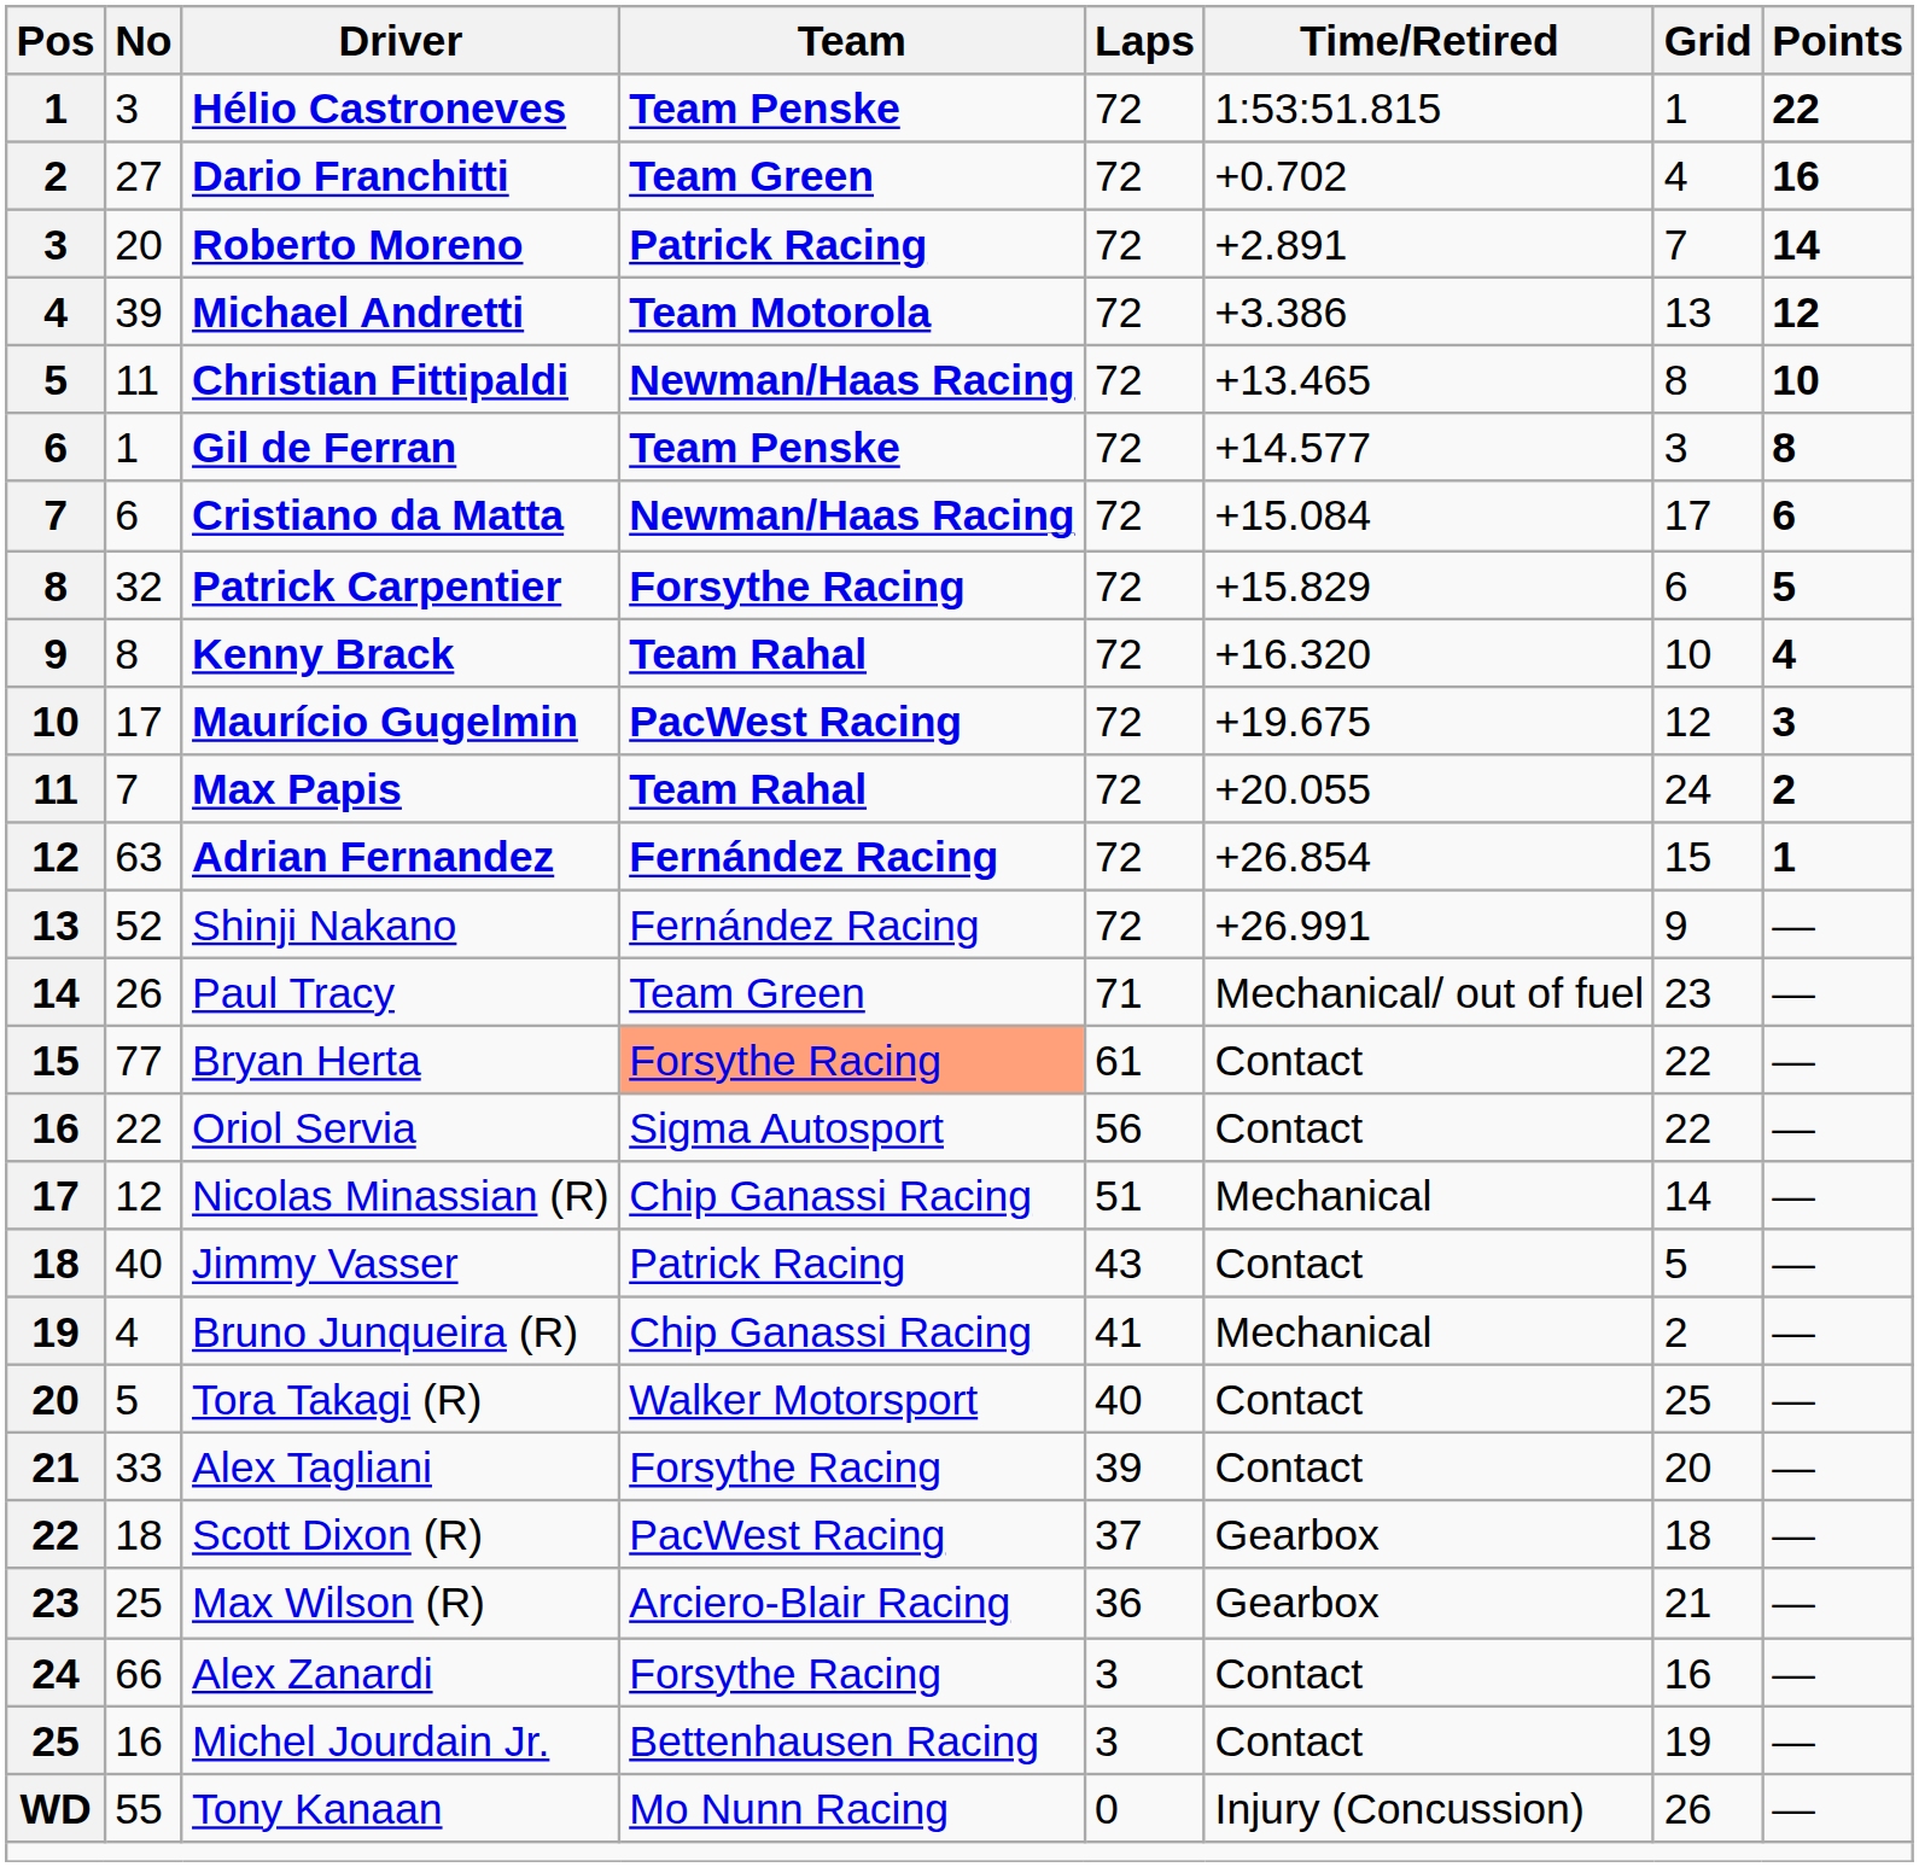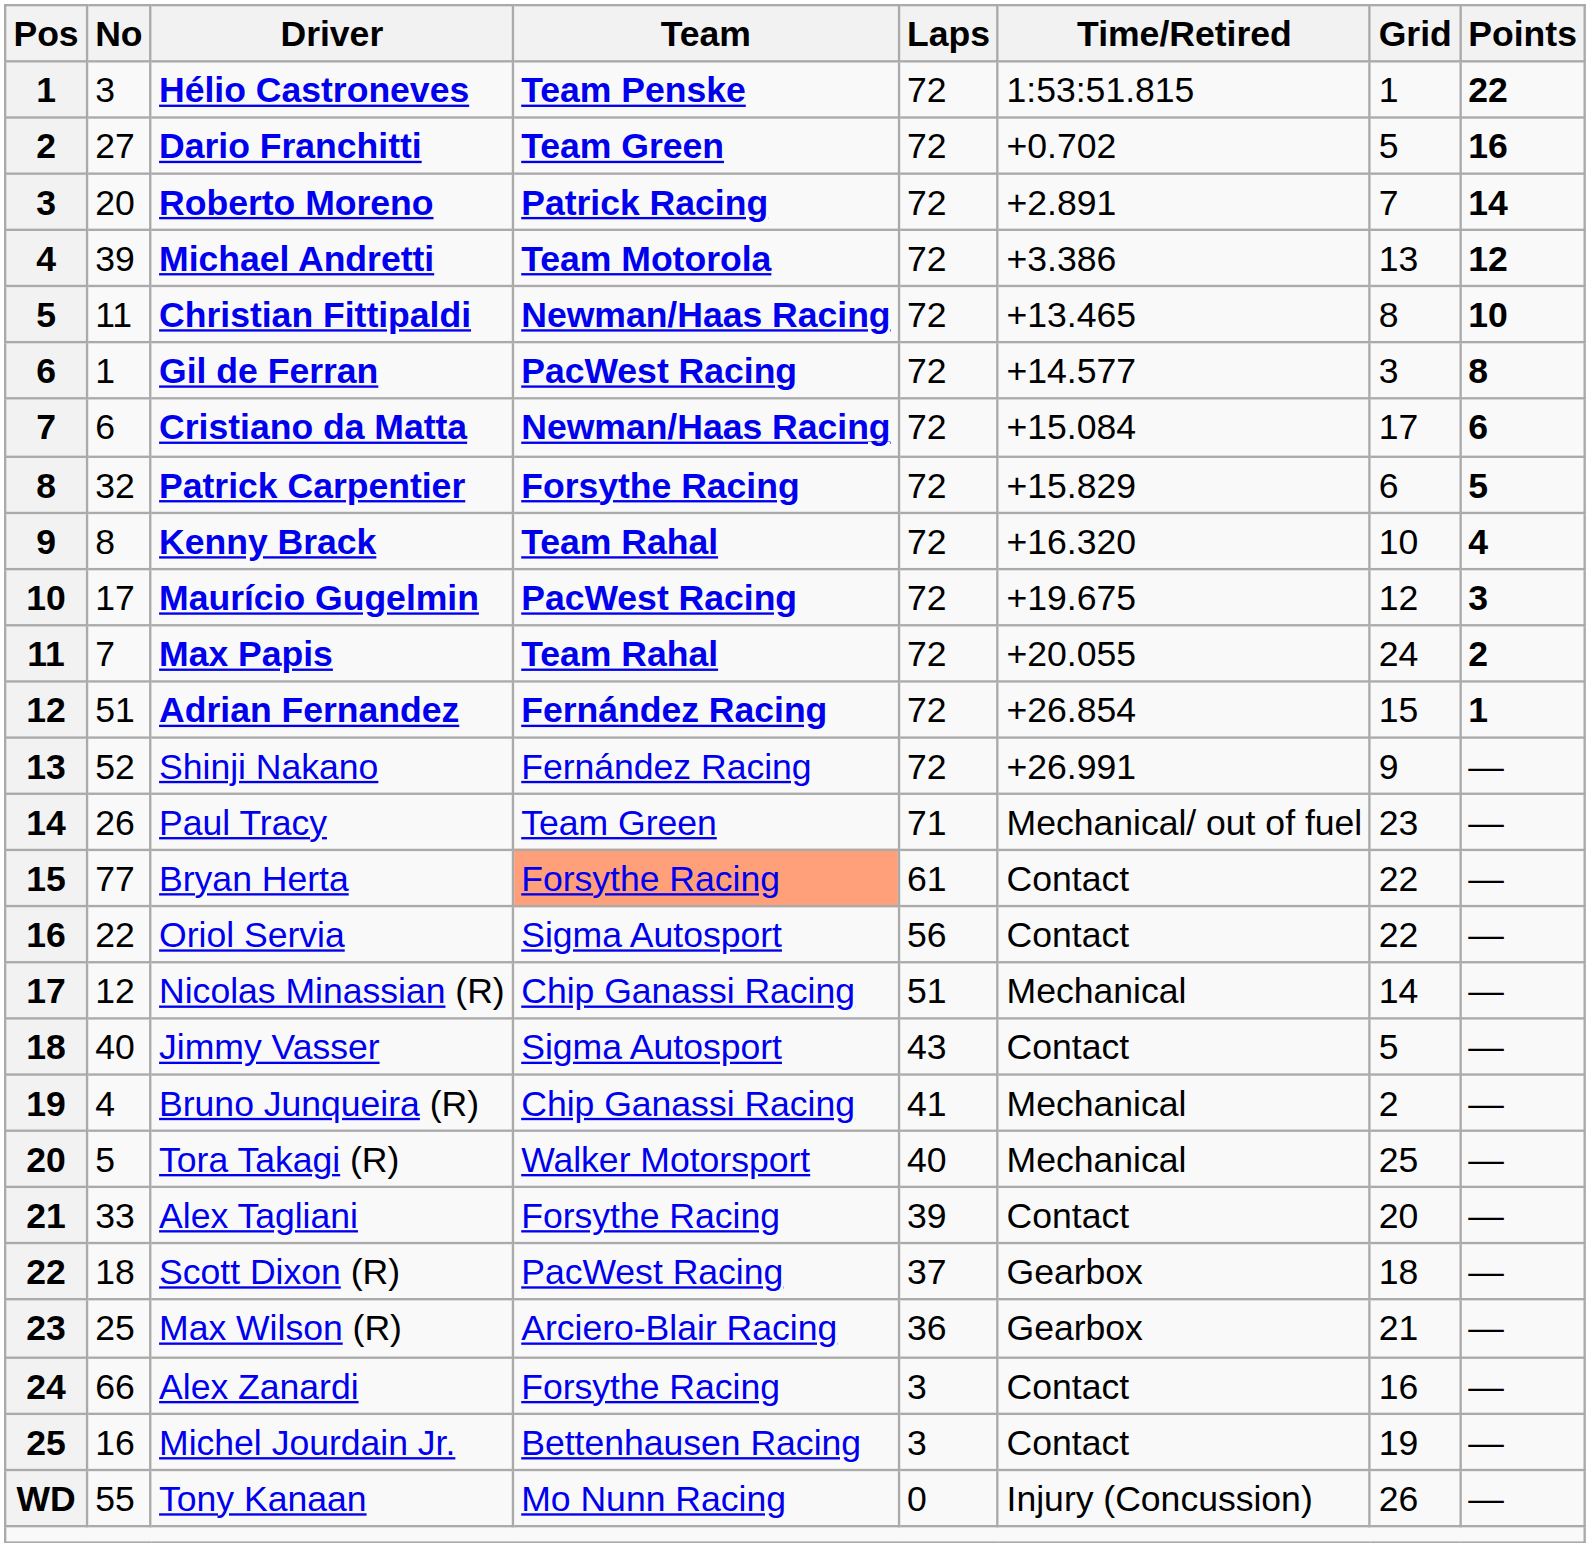 <table class="wikitable" style="font-size: 95%">
 <tr>
 <th scope="col">Pos</th>
 <th scope="col">No</th>
 <th scope="col">Driver</th>
 <th scope="col">Team</th>
 <th scope="col">Laps</th>
 <th scope="col">Time/Retired</th>
 <th scope="col">Grid</th>
 <th scope="col">Points</th>
 </tr>
 <tr>
 <th scope="row">1</th>
 <td>3</td>
 <td><strong> <a href='#'>Hélio Castroneves</a></strong></td>
 <td><strong><a href='#'>Team Penske</a></strong></td>
 <td>72</td>
 <td>1:53:51.815</td>
 <td>1</td>
 <td><strong>22</strong></td>
 </tr>
 <tr>
 <th scope="row">2</th>
 <td>27</td>
 <td><strong> <a href='#'>Dario Franchitti</a></strong></td>
 <td><strong><a href='#'>Team Green</a></strong></td>
 <td>72</td>
 <td>+0.702</td>
-<td>4</td>
+<td>5</td>
 <td><strong>16</strong></td>
 </tr>
 <tr>
 <th scope="row">3</th>
 <td>20</td>
 <td><strong> <a href='#'>Roberto Moreno</a></strong></td>
 <td><strong><a href='#'>Patrick Racing</a></strong></td>
 <td>72</td>
 <td>+2.891</td>
 <td>7</td>
 <td><strong>14</strong></td>
 </tr>
 <tr>
 <th scope="row">4</th>
 <td>39</td>
 <td><strong> <a href='#'>Michael Andretti</a></strong></td>
 <td><strong><a href='#'>Team Motorola</a></strong></td>
 <td>72</td>
 <td>+3.386</td>
 <td>13</td>
 <td><strong>12</strong></td>
 </tr>
 <tr>
 <th scope="row">5</th>
 <td>11</td>
 <td><strong> <a href='#'>Christian Fittipaldi</a></strong></td>
 <td><strong><a href='#'>Newman/Haas Racing</a></strong></td>
 <td>72</td>
 <td>+13.465</td>
 <td>8</td>
 <td><strong>10</strong></td>
 </tr>
 <tr>
 <th scope="row">6</th>
 <td>1</td>
 <td><strong> <a href='#'>Gil de Ferran</a></strong></td>
-<td><strong><a href='#'>Team Penske</a></strong></td>
+<td><strong><a href='#'>PacWest Racing</a></strong></td>
 <td>72</td>
 <td>+14.577</td>
 <td>3</td>
 <td><strong>8</strong></td>
 </tr>
 <tr>
 <th scope="row">7</th>
 <td>6</td>
 <td><strong> <a href='#'>Cristiano da Matta</a></strong></td>
 <td><strong><a href='#'>Newman/Haas Racing</a></strong></td>
 <td>72</td>
 <td>+15.084</td>
 <td>17</td>
 <td><strong>6</strong></td>
 </tr>
 <tr>
 <th scope="row">8</th>
 <td>32</td>
 <td><strong> <a href='#'>Patrick Carpentier</a></strong></td>
 <td><strong><a href='#'>Forsythe Racing</a></strong></td>
 <td>72</td>
 <td>+15.829</td>
 <td>6</td>
 <td><strong>5</strong></td>
 </tr>
 <tr>
 <th scope="row">9</th>
 <td>8</td>
 <td><strong> <a href='#'>Kenny Brack</a></strong></td>
 <td><strong><a href='#'>Team Rahal</a></strong></td>
 <td>72</td>
 <td>+16.320</td>
 <td>10</td>
 <td><strong>4</strong></td>
 </tr>
 <tr>
 <th scope="row">10</th>
 <td>17</td>
 <td><strong> <a href='#'>Maurício Gugelmin</a></strong></td>
 <td><strong><a href='#'>PacWest Racing</a></strong></td>
 <td>72</td>
 <td>+19.675</td>
 <td>12</td>
 <td><strong>3</strong></td>
 </tr>
 <tr>
 <th scope="row">11</th>
 <td>7</td>
 <td><strong> <a href='#'>Max Papis</a></strong></td>
 <td><strong><a href='#'>Team Rahal</a></strong></td>
 <td>72</td>
 <td>+20.055</td>
 <td>24</td>
 <td><strong>2</strong></td>
 </tr>
 <tr>
 <th scope="row">12</th>
-<td>63</td>
+<td>51</td>
 <td><strong> <a href='#'>Adrian Fernandez</a></strong></td>
 <td><strong><a href='#'>Fernández Racing</a></strong></td>
 <td>72</td>
 <td>+26.854</td>
 <td>15</td>
 <td><strong>1</strong></td>
 </tr>
 <tr>
 <th scope="row">13</th>
 <td>52</td>
 <td> <a href='#'>Shinji Nakano</a></td>
 <td><a href='#'>Fernández Racing</a></td>
 <td>72</td>
 <td>+26.991</td>
 <td>9</td>
 <td>—</td>
 </tr>
 <tr>
 <th scope="row">14</th>
 <td>26</td>
 <td> <a href='#'>Paul Tracy</a></td>
 <td><a href='#'>Team Green</a></td>
 <td>71</td>
 <td>Mechanical/ out of fuel</td>
 <td>23</td>
 <td>—</td>
 </tr>
 <tr>
 <th scope="row">15</th>
 <td>77</td>
 <td> <a href='#'>Bryan Herta</a></td>
 <td style="background: lightsalmon;"><a href='#'>Forsythe Racing</a></td>
 <td>61</td>
 <td>Contact</td>
 <td>22</td>
 <td>—</td>
 </tr>
 <tr>
 <th scope="row">16</th>
 <td>22</td>
 <td> <a href='#'>Oriol Servia</a></td>
 <td><a href='#'>Sigma Autosport</a></td>
 <td>56</td>
 <td>Contact</td>
 <td>22</td>
 <td>—</td>
 </tr>
 <tr>
 <th scope="row">17</th>
 <td>12</td>
 <td> <a href='#'>Nicolas Minassian</a> (R)</td>
 <td><a href='#'>Chip Ganassi Racing</a></td>
 <td>51</td>
 <td>Mechanical</td>
 <td>14</td>
 <td>—</td>
 </tr>
 <tr>
 <th scope="row">18</th>
 <td>40</td>
 <td> <a href='#'>Jimmy Vasser</a></td>
-<td><a href='#'>Patrick Racing</a></td>
+<td><a href='#'>Sigma Autosport</a></td>
 <td>43</td>
 <td>Contact</td>
 <td>5</td>
 <td>—</td>
 </tr>
 <tr>
 <th scope="row">19</th>
 <td>4</td>
 <td> <a href='#'>Bruno Junqueira</a> (R)</td>
 <td><a href='#'>Chip Ganassi Racing</a></td>
 <td>41</td>
 <td>Mechanical</td>
 <td>2</td>
 <td>—</td>
 </tr>
 <tr>
 <th scope="row">20</th>
 <td>5</td>
 <td> <a href='#'>Tora Takagi</a> (R)</td>
 <td><a href='#'>Walker Motorsport</a></td>
 <td>40</td>
-<td>Contact</td>
+<td>Mechanical</td>
 <td>25</td>
 <td>—</td>
 </tr>
 <tr>
 <th scope="row">21</th>
 <td>33</td>
 <td> <a href='#'>Alex Tagliani</a></td>
 <td><a href='#'>Forsythe Racing</a></td>
 <td>39</td>
 <td>Contact</td>
 <td>20</td>
 <td>—</td>
 </tr>
 <tr>
 <th scope="row">22</th>
 <td>18</td>
 <td> <a href='#'>Scott Dixon</a> (R)</td>
 <td><a href='#'>PacWest Racing</a></td>
 <td>37</td>
 <td>Gearbox</td>
 <td>18</td>
 <td>—</td>
 </tr>
 <tr>
 <th scope="row">23</th>
 <td>25</td>
 <td> <a href='#'>Max Wilson</a> (R)</td>
 <td><a href='#'>Arciero-Blair Racing</a></td>
 <td>36</td>
 <td>Gearbox</td>
 <td>21</td>
 <td>—</td>
 </tr>
 <tr>
 <th scope="row">24</th>
 <td>66</td>
 <td> <a href='#'>Alex Zanardi</a></td>
 <td><a href='#'>Forsythe Racing</a></td>
 <td>3</td>
 <td>Contact</td>
 <td>16</td>
 <td>—</td>
 </tr>
 <tr>
 <th scope="row">25</th>
 <td>16</td>
 <td> <a href='#'>Michel Jourdain Jr.</a></td>
 <td><a href='#'>Bettenhausen Racing</a></td>
 <td>3</td>
 <td>Contact</td>
 <td>19</td>
 <td>—</td>
 </tr>
 <tr>
 <th scope="row">WD</th>
 <td>55</td>
 <td> <a href='#'>Tony Kanaan</a></td>
 <td><a href='#'>Mo Nunn Racing</a></td>
 <td>0</td>
 <td>Injury (Concussion)</td>
 <td>26</td>
 <td>—</td>
 </tr>
 <tr>
 <td colspan=9></td>
 </tr>
 </table>
